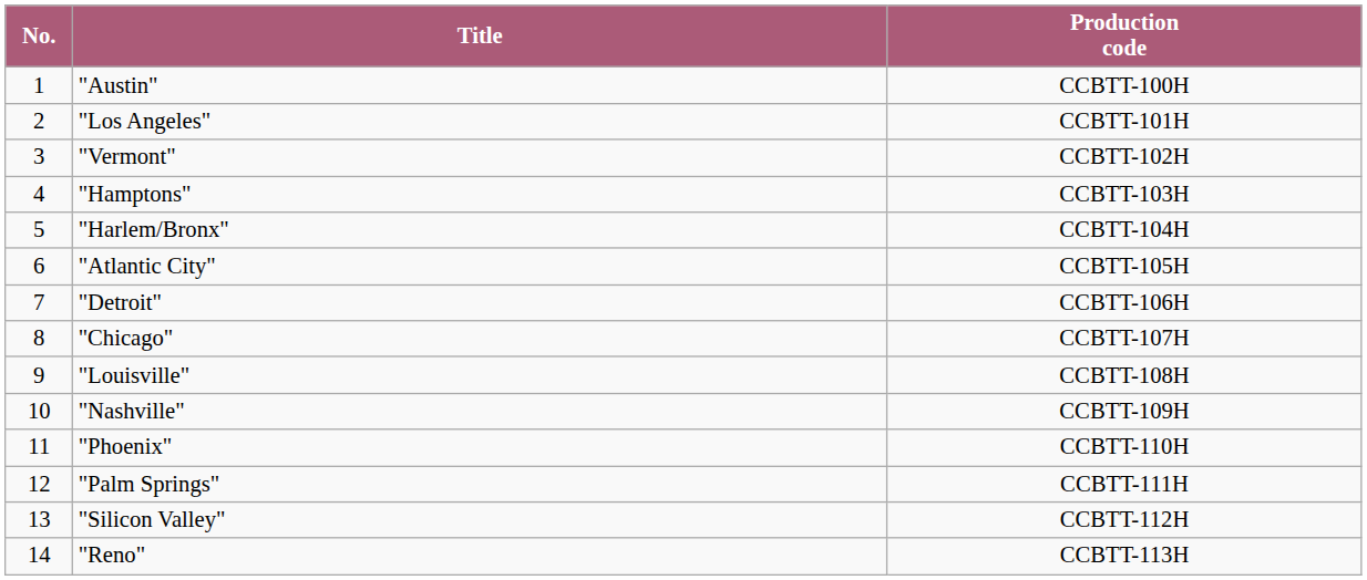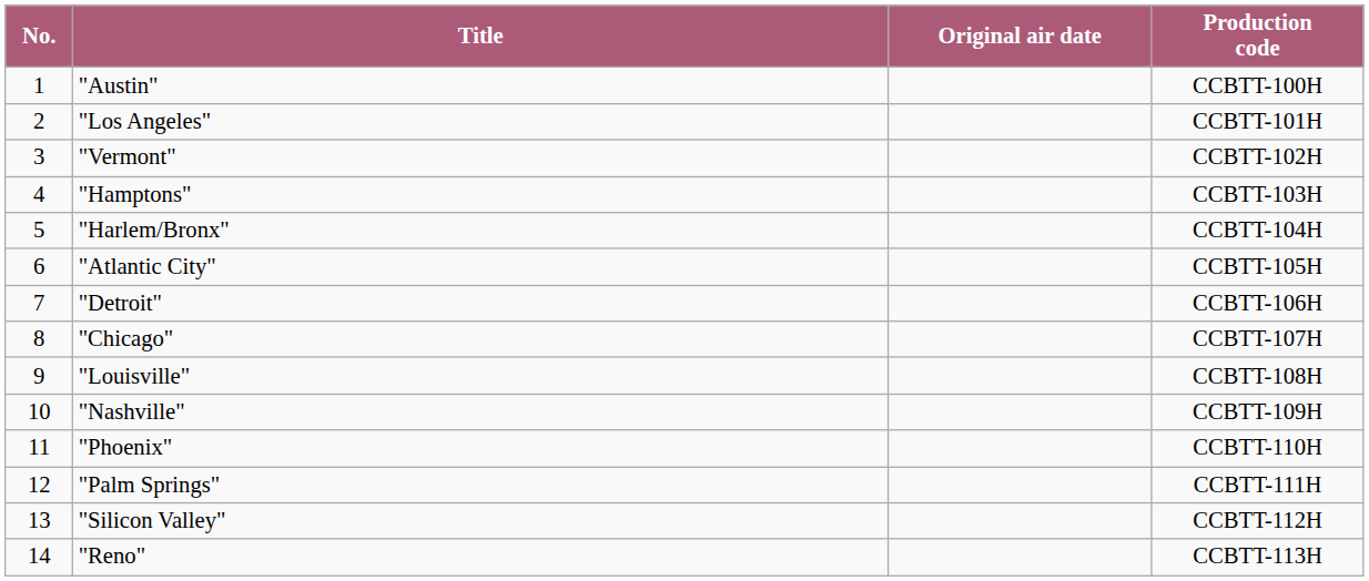 <table class="wikitable plainrowheaders" style="width:60%;">
 <tr>
 <th style="background-color: #ab5b78; color: #FFFFFF;" width=5%>No.</th>
 <th style="background-color: #ab5b78; color: #FFFFFF;" width=60%>Title</th>
+<th style="background-color: #ab5b78; color: #FFFFFF;">Original air date</th>
 <th style="background-color: #ab5b78; color: #FFFFFF;">Production<br>code</th>
 </tr>
 <tr>
 <td align=center>1</td>
 <td>"Austin"</td>
+<td align=center></td>
 <td align=center>CCBTT-100H</td>
 </tr>
 <tr>
 <td align=center>2</td>
 <td>"Los Angeles"</td>
+<td align=center></td>
 <td align=center>CCBTT-101H</td>
 </tr>
 <tr>
 <td align=center>3</td>
 <td>"Vermont"</td>
+<td align=center></td>
 <td align=center>CCBTT-102H</td>
 </tr>
 <tr>
 <td align=center>4</td>
 <td>"Hamptons"</td>
+<td align=center></td>
 <td align=center>CCBTT-103H</td>
 </tr>
 <tr>
 <td align=center>5</td>
 <td>"Harlem/Bronx"</td>
+<td align=center></td>
 <td align=center>CCBTT-104H</td>
 </tr>
 <tr>
 <td align=center>6</td>
 <td>"Atlantic City"</td>
+<td align=center></td>
 <td align=center>CCBTT-105H</td>
 </tr>
 <tr>
 <td align=center>7</td>
 <td>"Detroit"</td>
+<td align=center></td>
 <td align=center>CCBTT-106H</td>
 </tr>
 <tr>
 <td align=center>8</td>
 <td>"Chicago"</td>
+<td align=center></td>
 <td align=center>CCBTT-107H</td>
 </tr>
 <tr>
 <td align=center>9</td>
 <td>"Louisville"</td>
+<td align=center></td>
 <td align=center>CCBTT-108H</td>
 </tr>
 <tr>
 <td align=center>10</td>
 <td>"Nashville"</td>
+<td align=center></td>
 <td align=center>CCBTT-109H</td>
 </tr>
 <tr>
 <td align=center>11</td>
 <td>"Phoenix"</td>
+<td align=center></td>
 <td align=center>CCBTT-110H</td>
 </tr>
 <tr>
 <td align=center>12</td>
 <td>"Palm Springs"</td>
+<td align=center></td>
 <td align=center>CCBTT-111H</td>
 </tr>
 <tr>
 <td align=center>13</td>
 <td>"Silicon Valley"</td>
+<td align=center></td>
 <td align=center>CCBTT-112H</td>
 </tr>
 <tr>
 <td align=center>14</td>
 <td>"Reno"</td>
+<td align=center></td>
 <td align=center>CCBTT-113H</td>
 </tr>
 </table>
